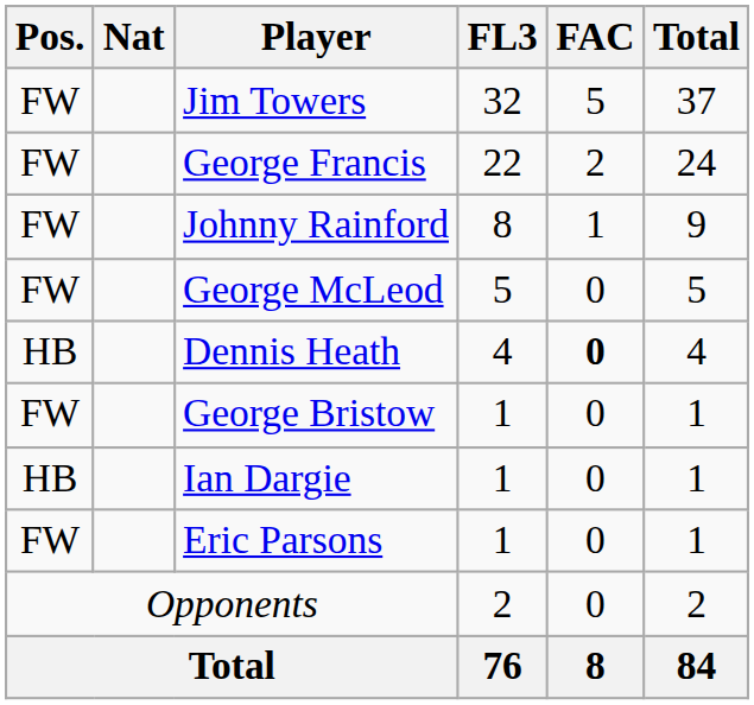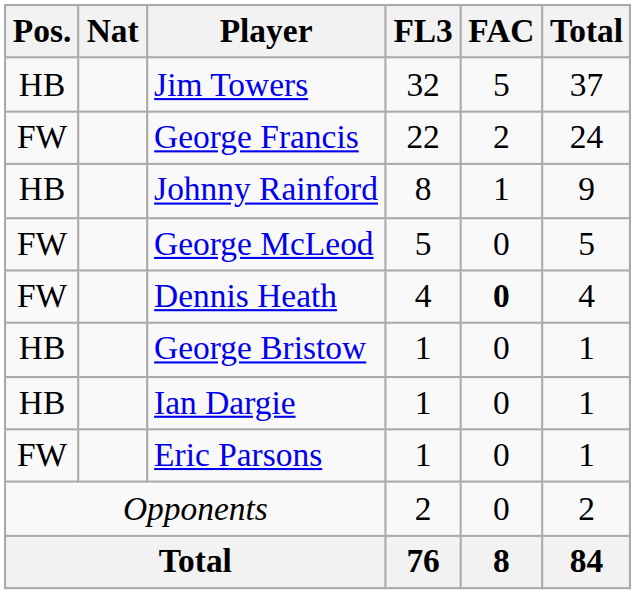 <table class="wikitable"  style="text-align:center; border:1px #aaa solid;">
 <tr>
 <th>Pos.</th>
 <th>Nat</th>
 <th>Player</th>
 <th>FL3</th>
 <th>FAC</th>
 <th>Total</th>
 </tr>
 <tr>
-<td>FW</td>
+<td>HB</td>
 <td></td>
 <td style="text-align:left;"><a href='#'>Jim Towers</a></td>
 <td>32</td>
 <td>5</td>
 <td>37</td>
 </tr>
 <tr>
 <td>FW</td>
 <td></td>
 <td style="text-align:left;"><a href='#'>George Francis</a></td>
 <td>22</td>
 <td>2</td>
 <td>24</td>
 </tr>
 <tr>
-<td>FW</td>
+<td>HB</td>
 <td></td>
 <td style="text-align:left;"><a href='#'>Johnny Rainford</a></td>
 <td>8</td>
 <td>1</td>
 <td>9</td>
 </tr>
 <tr>
 <td>FW</td>
 <td></td>
 <td style="text-align:left;"><a href='#'>George McLeod</a></td>
 <td>5</td>
 <td>0</td>
 <td>5</td>
 </tr>
 <tr>
-<td>HB</td>
+<td>FW</td>
 <td></td>
 <td style="text-align:left;"><a href='#'>Dennis Heath</a></td>
 <td>4</td>
 <td><strong>0</strong></td>
 <td>4</td>
 </tr>
 <tr>
-<td>FW</td>
+<td>HB</td>
 <td></td>
 <td style="text-align:left;"><a href='#'>George Bristow</a></td>
 <td>1</td>
 <td>0</td>
 <td>1</td>
 </tr>
 <tr>
 <td>HB</td>
 <td></td>
 <td style="text-align:left;"><a href='#'>Ian Dargie</a></td>
 <td>1</td>
 <td>0</td>
 <td>1</td>
 </tr>
 <tr>
 <td>FW</td>
 <td></td>
 <td style="text-align:left;"><a href='#'>Eric Parsons</a></td>
 <td>1</td>
 <td>0</td>
 <td>1</td>
 </tr>
 <tr>
 <td colspan="3"><em>Opponents</em></td>
 <td>2</td>
 <td>0</td>
 <td>2</td>
 </tr>
 <tr>
 <th colspan="3">Total</th>
 <th>76</th>
 <th>8</th>
 <th>84</th>
 </tr>
 </table>
